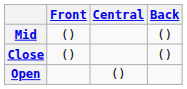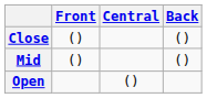 <table class="wikitable" style="text-align:center;">
 <tr>
 <th> </th>
 <th><a href='#'>Front</a></th>
 <th><a href='#'>Central</a></th>
 <th><a href='#'>Back</a></th>
 </tr>
 <tr>
-<th><a href='#'>Mid</a></th>
+<th><a href='#'>Close</a></th>
 <td> ()</td>
 <td> </td>
 <td> ()</td>
 </tr>
 <tr>
-<th><a href='#'>Close</a></th>
+<th><a href='#'>Mid</a></th>
 <td> ()</td>
 <td> </td>
 <td> ()</td>
 </tr>
 <tr>
 <th><a href='#'>Open</a></th>
 <td> </td>
 <td> ()</td>
 <td> </td>
 </tr>
 </table>
